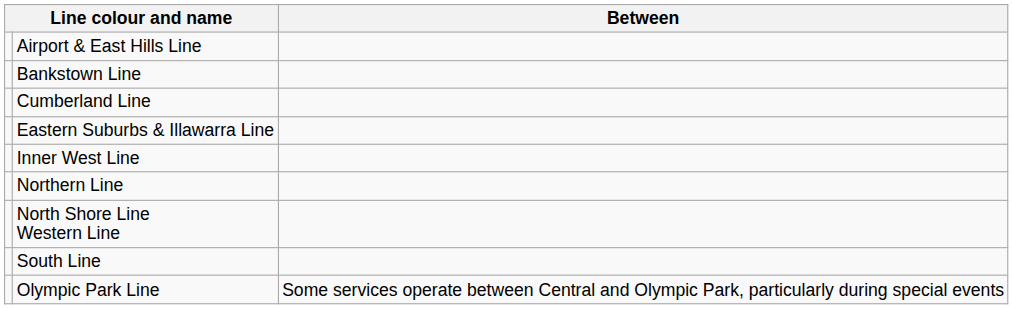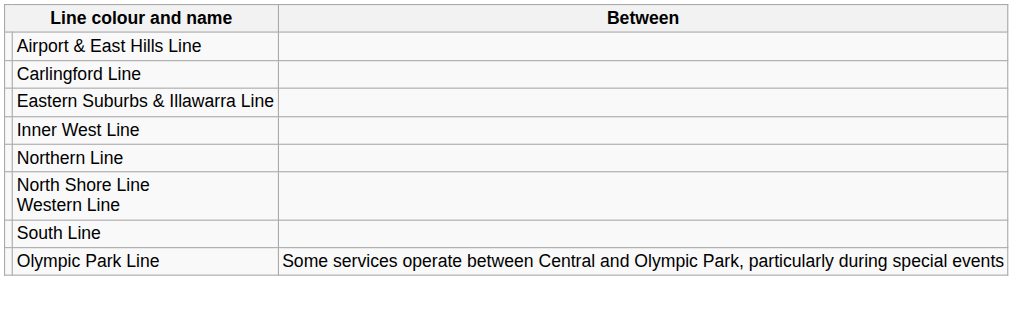 <table class="wikitable">
 <tr>
 <th colspan="2">Line colour and name</th>
 <th>Between</th>
 </tr>
 <tr>
 <td class="noresize"></td>
 <td>Airport & East Hills Line</td>
 <td></td>
 </tr>
 <tr>
 <td></td>
-<td>Bankstown Line</td>
-<td></td>
-</tr>
-<tr>
-<td></td>
-<td>Cumberland Line</td>
+<td>Carlingford Line</td>
 <td></td>
 </tr>
 <tr>
 <td></td>
 <td>Eastern Suburbs & Illawarra Line</td>
 <td></td>
 </tr>
 <tr>
 <td></td>
 <td>Inner West Line</td>
 <td></td>
 </tr>
 <tr>
 <td></td>
 <td>Northern Line</td>
 <td></td>
 </tr>
 <tr>
 <td></td>
 <td>North Shore Line<br>Western Line</td>
 <td><br></td>
 </tr>
 <tr>
 <td></td>
 <td>South Line</td>
 <td></td>
 </tr>
 <tr>
 <td></td>
 <td>Olympic Park Line</td>
 <td> Some services operate between Central and Olympic Park, particularly during special events</td>
 </tr>
 </table>
